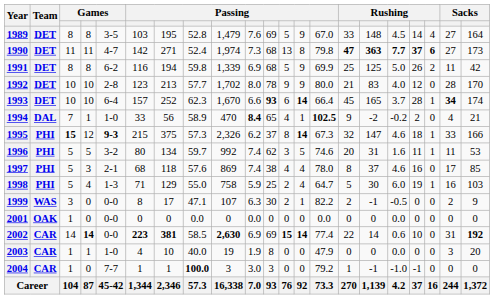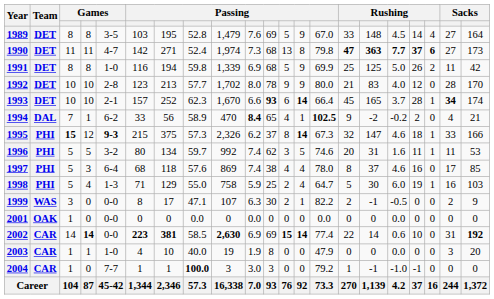 <table class="wikitable" style="text-align:center;">
 <tr>
 <th rowspan="2">Year</th>
 <th rowspan="2">Team</th>
 <th colspan="3">Games</th>
 <th colspan="9">Passing</th>
 <th colspan="5">Rushing</th>
 <th colspan="2">Sacks</th>
 </tr>
 <tr>
 <th></th>
 <th></th>
 <th></th>
 <th></th>
 <th></th>
 <th></th>
 <th></th>
 <th></th>
 <th></th>
 <th></th>
 <th></th>
 <th></th>
 <th></th>
 <th></th>
 <th></th>
 <th></th>
 <th></th>
 <th></th>
 <th></th>
 </tr>
 <tr>
 <th><a href='#'>1989</a></th>
 <th><a href='#'>DET</a></th>
 <td>8</td>
 <td>8</td>
 <td>3-5</td>
 <td>103</td>
 <td>195</td>
 <td>52.8</td>
 <td>1,479</td>
 <td>7.6</td>
 <td>69</td>
 <td>5</td>
 <td>9</td>
 <td>67.0</td>
 <td>33</td>
 <td>148</td>
 <td>4.5</td>
 <td>14</td>
 <td>4</td>
 <td>27</td>
 <td>164</td>
 </tr>
 <tr>
 <th><a href='#'>1990</a></th>
 <th><a href='#'>DET</a></th>
 <td>11</td>
 <td>11</td>
 <td>4-7</td>
 <td>142</td>
 <td>271</td>
 <td>52.4</td>
 <td>1,974</td>
 <td>7.3</td>
 <td>68</td>
 <td>13</td>
 <td>8</td>
 <td>79.8</td>
 <td><strong>47</strong></td>
 <td><strong>363</strong></td>
 <td><strong>7.7</strong></td>
 <td><strong>37</strong></td>
 <td><strong>6</strong></td>
 <td>27</td>
 <td>173</td>
 </tr>
 <tr>
 <th><a href='#'>1991</a></th>
 <th><a href='#'>DET</a></th>
 <td>8</td>
 <td>8</td>
-<td>6-2</td>
+<td>1-0</td>
 <td>116</td>
 <td>194</td>
 <td>59.8</td>
 <td>1,339</td>
 <td>6.9</td>
 <td>68</td>
 <td>5</td>
 <td>9</td>
 <td>69.9</td>
 <td>25</td>
 <td>125</td>
 <td>5.0</td>
 <td>26</td>
 <td>2</td>
 <td>11</td>
 <td>42</td>
 </tr>
 <tr>
 <th><a href='#'>1992</a></th>
 <th><a href='#'>DET</a></th>
 <td>10</td>
 <td>10</td>
 <td>2-8</td>
 <td>123</td>
 <td>213</td>
 <td>57.7</td>
 <td>1,702</td>
 <td>8.0</td>
 <td>78</td>
 <td>9</td>
 <td>9</td>
 <td>80.0</td>
 <td>21</td>
 <td>83</td>
 <td>4.0</td>
 <td>12</td>
 <td>0</td>
 <td>28</td>
 <td>170</td>
 </tr>
 <tr>
 <th><a href='#'>1993</a></th>
 <th><a href='#'>DET</a></th>
 <td>10</td>
 <td>10</td>
-<td>6-4</td>
+<td>2-1</td>
 <td>157</td>
 <td>252</td>
 <td>62.3</td>
 <td>1,670</td>
 <td>6.6</td>
 <td><strong>93</strong></td>
 <td>6</td>
 <td><strong>14</strong></td>
 <td>66.4</td>
 <td>45</td>
 <td>165</td>
 <td>3.7</td>
 <td>28</td>
 <td>1</td>
 <td><strong>34</strong></td>
 <td>174</td>
 </tr>
 <tr>
 <th><a href='#'>1994</a></th>
 <th><a href='#'>DAL</a></th>
 <td>7</td>
 <td>1</td>
-<td>1-0</td>
+<td>6-2</td>
 <td>33</td>
 <td>56</td>
 <td>58.9</td>
 <td>470</td>
 <td><strong>8.4</strong></td>
 <td>65</td>
 <td>4</td>
 <td>1</td>
 <td><strong>102.5</strong></td>
 <td>9</td>
 <td>-2</td>
 <td>-0.2</td>
 <td>2</td>
 <td>0</td>
 <td>4</td>
 <td>21</td>
 </tr>
 <tr>
 <th><a href='#'>1995</a></th>
 <th><a href='#'>PHI</a></th>
 <td><strong>15</strong></td>
 <td>12</td>
 <td><strong>9-3</strong></td>
 <td>215</td>
 <td>375</td>
 <td>57.3</td>
 <td>2,326</td>
 <td>6.2</td>
 <td>37</td>
 <td>8</td>
 <td><strong>14</strong></td>
 <td>67.3</td>
 <td>32</td>
 <td>147</td>
 <td>4.6</td>
 <td>18</td>
 <td>1</td>
 <td>33</td>
 <td>166</td>
 </tr>
 <tr>
 <th><a href='#'>1996</a></th>
 <th><a href='#'>PHI</a></th>
 <td>5</td>
 <td>5</td>
 <td>3-2</td>
 <td>80</td>
 <td>134</td>
 <td>59.7</td>
 <td>992</td>
 <td>7.4</td>
 <td>62</td>
 <td>3</td>
 <td>5</td>
 <td>74.6</td>
 <td>20</td>
 <td>31</td>
 <td>1.6</td>
 <td>11</td>
 <td>1</td>
 <td>11</td>
 <td>53</td>
 </tr>
 <tr>
 <th><a href='#'>1997</a></th>
 <th><a href='#'>PHI</a></th>
 <td>5</td>
 <td>3</td>
-<td>2-1</td>
+<td>6-4</td>
 <td>68</td>
 <td>118</td>
 <td>57.6</td>
 <td>869</td>
 <td>7.4</td>
 <td>38</td>
 <td>4</td>
 <td>4</td>
 <td>78.0</td>
 <td>8</td>
 <td>37</td>
 <td>4.6</td>
 <td>16</td>
 <td>0</td>
 <td>17</td>
 <td>85</td>
 </tr>
 <tr>
 <th><a href='#'>1998</a></th>
 <th><a href='#'>PHI</a></th>
 <td>5</td>
 <td>4</td>
 <td>1-3</td>
 <td>71</td>
 <td>129</td>
 <td>55.0</td>
 <td>758</td>
 <td>5.9</td>
 <td>25</td>
 <td>2</td>
 <td>4</td>
 <td>64.7</td>
 <td>5</td>
 <td>30</td>
 <td>6.0</td>
 <td>19</td>
 <td>1</td>
 <td>16</td>
 <td>103</td>
 </tr>
 <tr>
 <th><a href='#'>1999</a></th>
 <th><a href='#'>WAS</a></th>
 <td>3</td>
 <td>0</td>
 <td>0-0</td>
 <td>8</td>
 <td>17</td>
 <td>47.1</td>
 <td>107</td>
 <td>6.3</td>
 <td>30</td>
 <td>2</td>
 <td>1</td>
 <td>82.2</td>
 <td>2</td>
 <td>-1</td>
 <td>-0.5</td>
 <td>0</td>
 <td>0</td>
 <td>2</td>
 <td>9</td>
 </tr>
 <tr>
 <th><a href='#'>2001</a></th>
 <th><a href='#'>OAK</a></th>
 <td>1</td>
 <td>0</td>
 <td>0-0</td>
 <td>0</td>
 <td>0</td>
 <td>0.0</td>
 <td>0</td>
 <td>0.0</td>
 <td>0</td>
 <td>0</td>
 <td>0</td>
 <td>0.0</td>
 <td>0</td>
 <td>0</td>
 <td>0.0</td>
 <td>0</td>
 <td>0</td>
 <td>0</td>
 <td>0</td>
 </tr>
 <tr>
 <th><a href='#'>2002</a></th>
 <th><a href='#'>CAR</a></th>
 <td>14</td>
 <td><strong>14</strong></td>
 <td>0-0</td>
 <td><strong>223</strong></td>
 <td><strong>381</strong></td>
 <td>58.5</td>
 <td><strong>2,630</strong></td>
 <td>6.9</td>
 <td>69</td>
 <td><strong>15</strong></td>
 <td><strong>14</strong></td>
 <td>77.4</td>
 <td>22</td>
 <td>14</td>
 <td>0.6</td>
 <td>10</td>
 <td>0</td>
 <td>31</td>
 <td><strong>192</strong></td>
 </tr>
 <tr>
 <th><a href='#'>2003</a></th>
 <th><a href='#'>CAR</a></th>
 <td>1</td>
 <td>1</td>
 <td>1-0</td>
 <td>4</td>
 <td>10</td>
 <td>40.0</td>
 <td>19</td>
 <td>1.9</td>
 <td>8</td>
 <td>0</td>
 <td>0</td>
 <td>47.9</td>
 <td>0</td>
 <td>0</td>
 <td>0.0</td>
 <td>0</td>
 <td>0</td>
 <td>3</td>
 <td>20</td>
 </tr>
 <tr>
 <th><a href='#'>2004</a></th>
 <th><a href='#'>CAR</a></th>
 <td>1</td>
 <td>0</td>
 <td>7-7</td>
 <td>1</td>
 <td>1</td>
 <td><strong>100.0</strong></td>
 <td>3</td>
 <td>3.0</td>
 <td>3</td>
 <td>0</td>
 <td>0</td>
 <td>79.2</td>
 <td>1</td>
 <td>-1</td>
 <td>-1.0</td>
 <td>-1</td>
 <td>0</td>
 <td>0</td>
 <td>0</td>
 </tr>
 <tr>
 <th colspan="2">Career</th>
 <th>104</th>
 <th>87</th>
 <th>45-42</th>
 <th>1,344</th>
 <th>2,346</th>
 <th>57.3</th>
 <th>16,338</th>
 <th>7.0</th>
 <th>93</th>
 <th>76</th>
 <th>92</th>
 <th>73.3</th>
 <th>270</th>
 <th>1,139</th>
 <th>4.2</th>
 <th>37</th>
 <th>16</th>
 <th>244</th>
 <th>1,372</th>
 </tr>
 </table>
